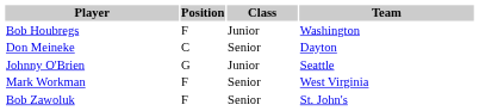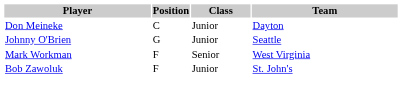 <table style="width:600px" "border:'1' 'solid' 'gray'">
 <tr>
 <th style="background:#CCCCCC;width:40%">Player</th>
 <th style="background:#CCCCCC;width:4%">Position</th>
 <th style="background:#CCCCCC;width:16%">Class</th>
 <th style="background:#CCCCCC;width:40%">Team</th>
 </tr>
 <tr>
-<td><a href='#'>Bob Houbregs</a></td>
-<td>F</td>
-<td>Junior</td>
-<td><a href='#'>Washington</a></td>
-</tr>
-<tr>
 <td><a href='#'>Don Meineke</a></td>
 <td>C</td>
-<td>Senior</td>
+<td>Junior</td>
 <td><a href='#'>Dayton</a></td>
 </tr>
 <tr>
 <td><a href='#'>Johnny O'Brien</a></td>
 <td>G</td>
 <td>Junior</td>
 <td><a href='#'>Seattle</a></td>
 </tr>
 <tr>
 <td><a href='#'>Mark Workman</a></td>
 <td>F</td>
 <td>Senior</td>
 <td><a href='#'>West Virginia</a></td>
 </tr>
 <tr>
 <td><a href='#'>Bob Zawoluk</a></td>
 <td>F</td>
-<td>Senior</td>
+<td>Junior</td>
 <td><a href='#'>St. John's</a></td>
 </tr>
 </table>
